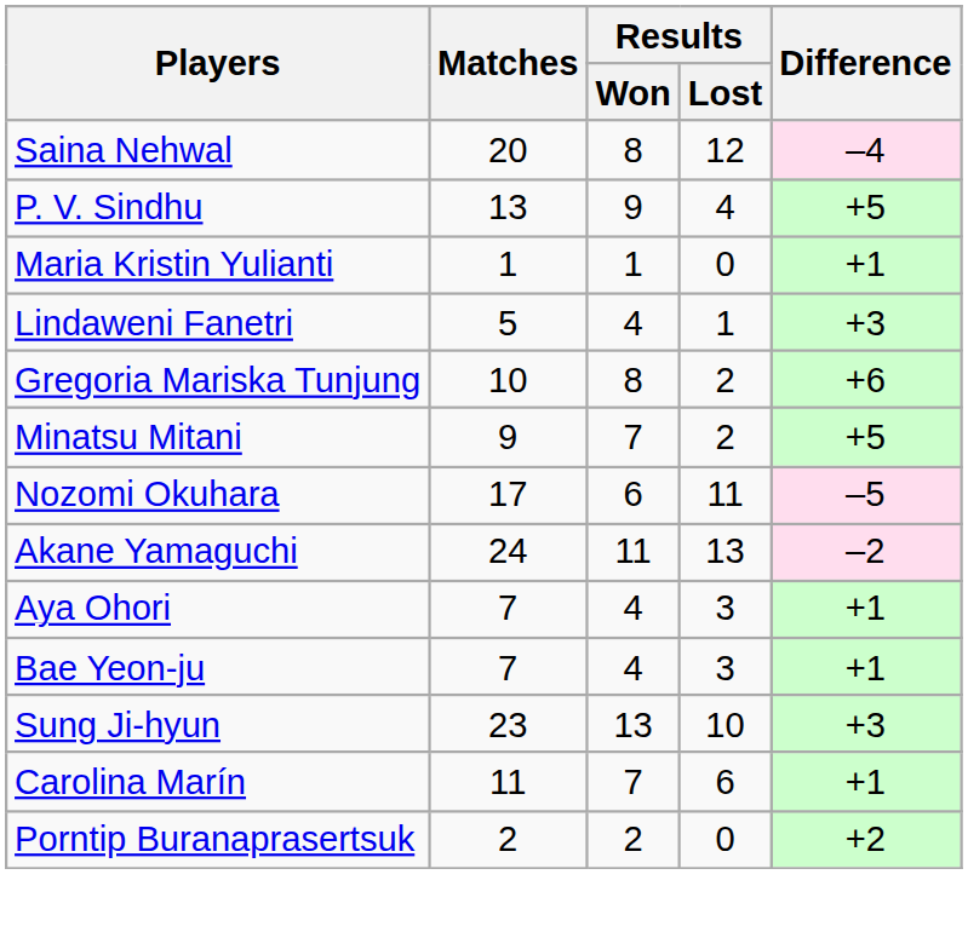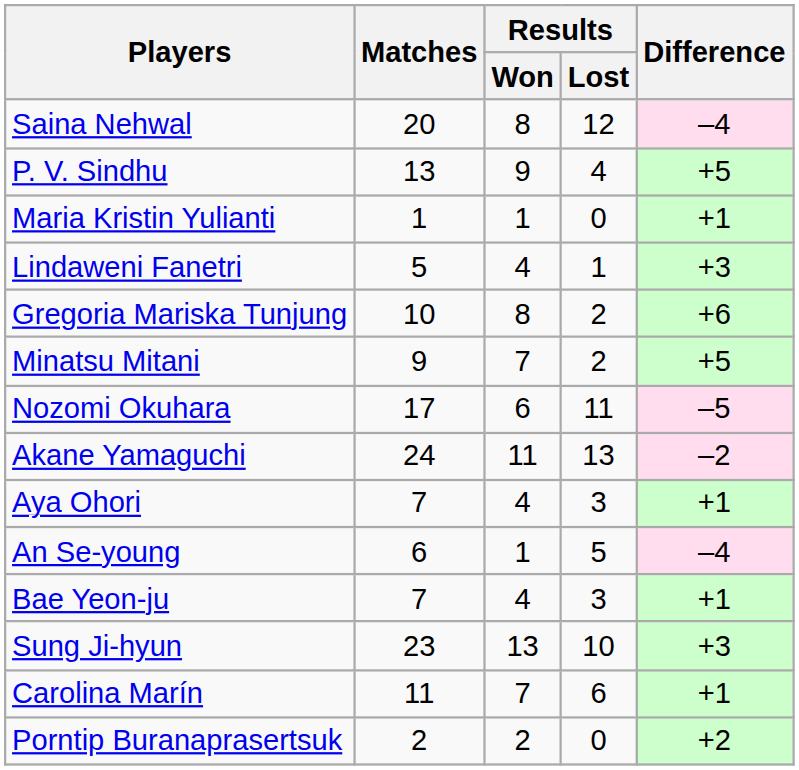 <table class=wikitable style="text-align:center; font-size:small">
 <tr>
 <th rowspan="2">Players</th>
 <th rowspan="2">Matches</th>
 <th colspan="2">Results</th>
 <th rowspan="2">Difference</th>
 </tr>
 <tr>
 <th>Won</th>
 <th>Lost</th>
 </tr>
 <tr>
 <td align="left"> <a href='#'>Saina Nehwal</a></td>
 <td>20</td>
 <td>8</td>
 <td>12</td>
 <td bgcolor="#ffddee">–4</td>
 </tr>
 <tr>
 <td align="left"> <a href='#'>P. V. Sindhu</a></td>
 <td>13</td>
 <td>9</td>
 <td>4</td>
 <td bgcolor="#ccffcc">+5</td>
 </tr>
 <tr>
 <td align="left"> <a href='#'>Maria Kristin Yulianti</a></td>
 <td>1</td>
 <td>1</td>
 <td>0</td>
 <td bgcolor="#ccffcc">+1</td>
 </tr>
 <tr>
 <td align="left"> <a href='#'>Lindaweni Fanetri</a></td>
 <td>5</td>
 <td>4</td>
 <td>1</td>
 <td bgcolor="#ccffcc">+3</td>
 </tr>
 <tr>
 <td align="left"> <a href='#'>Gregoria Mariska Tunjung</a></td>
 <td>10</td>
 <td>8</td>
 <td>2</td>
 <td bgcolor="#ccffcc">+6</td>
 </tr>
 <tr>
 <td align="left"> <a href='#'>Minatsu Mitani</a></td>
 <td>9</td>
 <td>7</td>
 <td>2</td>
 <td bgcolor="#ccffcc">+5</td>
 </tr>
 <tr>
 <td align="left"> <a href='#'>Nozomi Okuhara</a></td>
 <td>17</td>
 <td>6</td>
 <td>11</td>
 <td bgcolor="#ffddee">–5</td>
 </tr>
 <tr>
 <td align="left"> <a href='#'>Akane Yamaguchi</a></td>
 <td>24</td>
 <td>11</td>
 <td>13</td>
 <td bgcolor="#ffddee">–2</td>
 </tr>
 <tr>
 <td align="left"> <a href='#'>Aya Ohori</a></td>
 <td>7</td>
 <td>4</td>
 <td>3</td>
 <td bgcolor="#ccffcc">+1</td>
 </tr>
 <tr>
+<td align="left"> <a href='#'>An Se-young</a></td>
+<td>6</td>
+<td>1</td>
+<td>5</td>
+<td bgcolor="#ffddee">–4</td>
+</tr>
+<tr>
 <td align="left"> <a href='#'>Bae Yeon-ju</a></td>
 <td>7</td>
 <td>4</td>
 <td>3</td>
 <td bgcolor="#ccffcc">+1</td>
 </tr>
 <tr>
 <td align="left"> <a href='#'>Sung Ji-hyun</a></td>
 <td>23</td>
 <td>13</td>
 <td>10</td>
 <td bgcolor="#ccffcc">+3</td>
 </tr>
 <tr>
 <td align="left"> <a href='#'>Carolina Marín</a></td>
 <td>11</td>
 <td>7</td>
 <td>6</td>
 <td bgcolor="#ccffcc">+1</td>
 </tr>
 <tr>
 <td align="left"> <a href='#'>Porntip Buranaprasertsuk</a></td>
 <td>2</td>
 <td>2</td>
 <td>0</td>
 <td bgcolor="#ccffcc">+2</td>
 </tr>
 </table>
